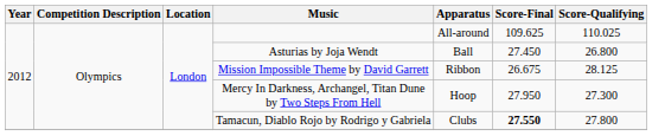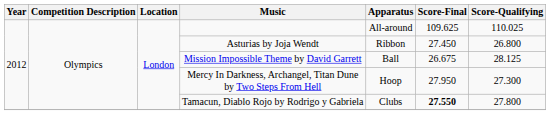 <table class="wikitable" style="text-align:center">
 <tr>
 <th>Year</th>
 <th>Competition Description</th>
 <th>Location</th>
 <th>Music </th>
 <th>Apparatus</th>
 <th>Score-Final</th>
 <th>Score-Qualifying</th>
 </tr>
 <tr>
 <td rowspan="5">2012</td>
 <td rowspan="5">Olympics</td>
 <td rowspan="5"><a href='#'>London</a></td>
 <td></td>
 <td>All-around</td>
 <td>109.625</td>
 <td>110.025</td>
 </tr>
 <tr>
 <td>Asturias by Joja Wendt</td>
-<td>Ball</td>
+<td>Ribbon</td>
 <td>27.450</td>
 <td>26.800</td>
 </tr>
 <tr>
 <td><a href='#'>Mission Impossible Theme</a> by <a href='#'>David Garrett</a></td>
-<td>Ribbon</td>
+<td>Ball</td>
 <td>26.675</td>
 <td>28.125</td>
 </tr>
 <tr>
 <td>Mercy In Darkness, Archangel, Titan Dune <br> by <a href='#'>Two Steps From Hell</a></td>
 <td>Hoop</td>
 <td>27.950</td>
 <td>27.300</td>
 </tr>
 <tr>
 <td>Tamacun, Diablo Rojo by Rodrigo y Gabriela</td>
 <td>Clubs</td>
 <td><strong>27.550</strong></td>
 <td>27.800</td>
 </tr>
 <tr>
 </tr>
 </table>
